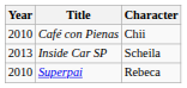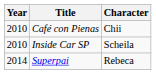 <table class="wikitable">
 <tr>
 <th>Year</th>
 <th>Title</th>
 <th>Character</th>
 </tr>
 <tr>
 <td>2010</td>
 <td><em>Café con Pienas</em></td>
 <td>Chii</td>
 </tr>
 <tr>
-<td>2013</td>
+<td>2010</td>
 <td><em>Inside Car SP</em></td>
 <td>Scheila</td>
 </tr>
 <tr>
-<td>2010</td>
+<td>2014</td>
 <td><em><a href='#'>Superpai</a></em></td>
 <td>Rebeca</td>
 </tr>
 </table>
